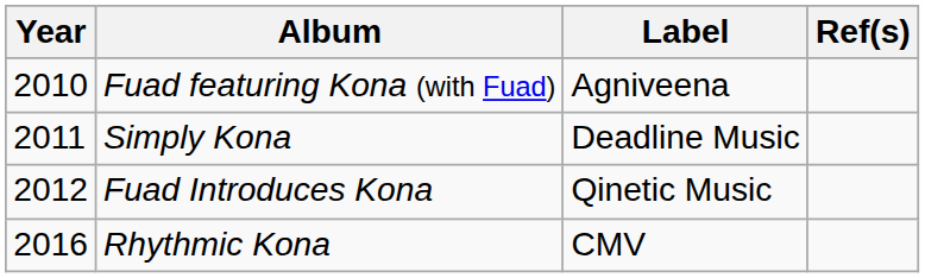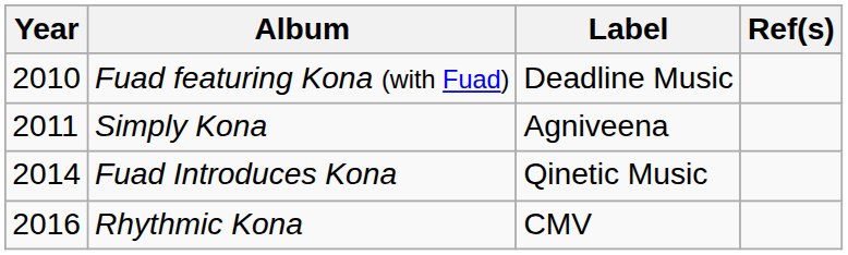 <table class="wikitable">
 <tr>
 <th>Year</th>
 <th>Album</th>
 <th>Label</th>
 <th>Ref(s)</th>
 </tr>
 <tr>
 <td>2010</td>
 <td><em>Fuad featuring Kona</em> <small>(with <a href='#'>Fuad</a>)</small></td>
-<td>Agniveena</td>
+<td>Deadline Music</td>
 <td></td>
 </tr>
 <tr>
 <td>2011</td>
 <td><em>Simply Kona</em></td>
-<td>Deadline Music</td>
+<td>Agniveena</td>
 <td></td>
 </tr>
 <tr>
-<td>2012</td>
+<td>2014</td>
 <td><em>Fuad Introduces Kona</em></td>
 <td>Qinetic Music</td>
 <td></td>
 </tr>
 <tr>
 <td>2016</td>
 <td><em>Rhythmic Kona</em></td>
 <td>CMV</td>
 <td></td>
 </tr>
 </table>
